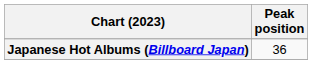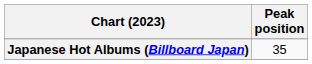 <table class="wikitable sortable plainrowheaders" style="text-align:center">
 <tr>
 <th scope="col">Chart (2023)</th>
 <th scope="col">Peak<br>position</th>
 </tr>
 <tr>
 </tr>
 <tr>
 </tr>
 <tr>
 </tr>
 <tr>
 </tr>
 <tr>
 </tr>
 <tr>
 </tr>
 <tr>
 </tr>
 <tr>
 </tr>
 <tr>
 </tr>
 <tr>
 <th scope="row">Japanese Hot Albums (<em><a href='#'>Billboard Japan</a></em>)</th>
-<td>36</td>
+<td>35</td>
 </tr>
 <tr>
 </tr>
 <tr>
 </tr>
 <tr>
 </tr>
 <tr>
 </tr>
 <tr>
 </tr>
 <tr>
 </tr>
 <tr>
 </tr>
 <tr>
 </tr>
 <tr>
 </tr>
 <tr>
 </tr>
 </table>
